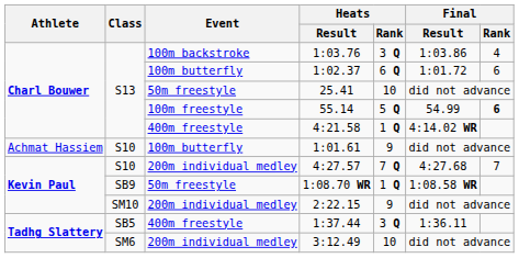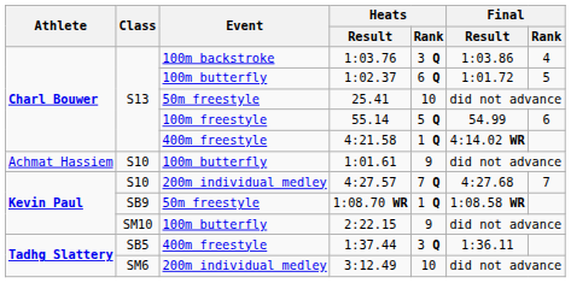 <table class=wikitable style="font-size:90%">
 <tr>
 <th rowspan="2">Athlete</th>
 <th rowspan="2">Class</th>
 <th rowspan="2">Event</th>
 <th colspan="2">Heats</th>
 <th colspan="2">Final</th>
 </tr>
 <tr>
 <th>Result</th>
 <th>Rank</th>
 <th>Result</th>
 <th>Rank</th>
 </tr>
 <tr>
 <td rowspan="5"><strong><a href='#'>Charl Bouwer</a></strong></td>
 <td rowspan="5" style="text-align:center;">S13</td>
 <td><a href='#'>100m backstroke</a></td>
 <td style="text-align:center;">1:03.76</td>
 <td style="text-align:center;">3 <strong>Q</strong></td>
 <td style="text-align:center;">1:03.86</td>
 <td style="text-align:center;">4</td>
 </tr>
 <tr>
 <td><a href='#'>100m butterfly</a></td>
 <td style="text-align:center;">1:02.37</td>
 <td style="text-align:center;">6 <strong>Q</strong></td>
 <td style="text-align:center;">1:01.72</td>
-<td style="text-align:center;">6</td>
+<td style="text-align:center;">5</td>
 </tr>
 <tr>
 <td><a href='#'>50m freestyle</a></td>
 <td style="text-align:center;">25.41</td>
 <td style="text-align:center;">10</td>
 <td style="text-align:center;" colspan="2">did not advance</td>
 </tr>
 <tr>
 <td><a href='#'>100m freestyle</a></td>
 <td style="text-align:center;">55.14</td>
 <td style="text-align:center;">5 <strong>Q</strong></td>
 <td style="text-align:center;">54.99</td>
-<td style="text-align:center;"><strong>6</strong></td>
+<td style="text-align:center;">6</td>
 </tr>
 <tr>
 <td><a href='#'>400m freestyle</a></td>
 <td style="text-align:center;">4:21.58</td>
 <td style="text-align:center;">1 <strong>Q</strong></td>
 <td style="text-align:center;">4:14.02 <strong>WR</strong></td>
 <td style="text-align:center;"></td>
 </tr>
 <tr>
 <td><a href='#'>Achmat Hassiem</a></td>
 <td style="text-align:center;">S10</td>
 <td><a href='#'>100m butterfly</a></td>
 <td style="text-align:center;">1:01.61</td>
 <td style="text-align:center;">9</td>
 <td style="text-align:center;" colspan="2">did not advance</td>
 </tr>
 <tr>
 <td rowspan="3"><strong><a href='#'>Kevin Paul</a></strong></td>
 <td style="text-align:center;">S10</td>
 <td><a href='#'>200m individual medley</a></td>
 <td style="text-align:center;">4:27.57</td>
 <td style="text-align:center;">7 <strong>Q</strong></td>
 <td style="text-align:center;">4:27.68</td>
 <td style="text-align:center;">7</td>
 </tr>
 <tr>
 <td style="text-align:center;">SB9</td>
 <td><a href='#'>50m freestyle</a></td>
 <td style="text-align:center;">1:08.70 <strong>WR</strong></td>
 <td style="text-align:center;">1 <strong>Q</strong></td>
 <td style="text-align:center;">1:08.58 <strong>WR</strong></td>
 <td style="text-align:center;"></td>
 </tr>
 <tr>
 <td style="text-align:center;">SM10</td>
-<td><a href='#'>200m individual medley</a></td>
+<td><a href='#'>100m butterfly</a></td>
 <td style="text-align:center;">2:22.15</td>
 <td style="text-align:center;">9</td>
 <td style="text-align:center;" colspan="2">did not advance</td>
 </tr>
 <tr>
 <td rowspan="2"><strong><a href='#'>Tadhg Slattery</a></strong></td>
 <td style="text-align:center;">SB5</td>
 <td><a href='#'>400m freestyle</a></td>
 <td style="text-align:center;">1:37.44</td>
 <td style="text-align:center;">3 <strong>Q</strong></td>
 <td style="text-align:center;">1:36.11</td>
 <td style="text-align:center;"></td>
 </tr>
 <tr>
 <td style="text-align:center;">SM6</td>
 <td><a href='#'>200m individual medley</a></td>
 <td style="text-align:center;">3:12.49</td>
 <td style="text-align:center;">10</td>
 <td style="text-align:center;" colspan="2">did not advance</td>
 </tr>
 </table>
